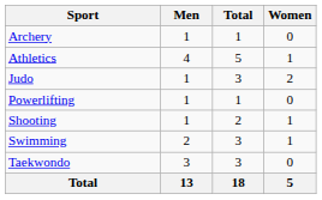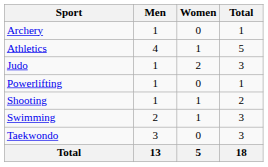 <table class="wikitable sortable" style="text-align:center;">
 <tr>
 <th width=180>Sport</th>
 <th width=55>Men</th>
+<th width=55>Women</th>
 <th width=55>Total</th>
-<th width=55>Women</th>
 </tr>
 <tr>
 <td align=left><a href='#'>Archery</a></td>
 <td>1</td>
+<td>0</td>
 <td>1</td>
-<td>0</td>
 </tr>
 <tr>
 <td align=left><a href='#'>Athletics</a></td>
 <td>4</td>
+<td>1</td>
 <td>5</td>
-<td>1</td>
 </tr>
 <tr>
 <td align=left><a href='#'>Judo</a></td>
 <td>1</td>
+<td>2</td>
 <td>3</td>
-<td>2</td>
 </tr>
 <tr>
 <td align=left><a href='#'>Powerlifting</a></td>
 <td>1</td>
+<td>0</td>
 <td>1</td>
-<td>0</td>
 </tr>
 <tr>
 <td align=left><a href='#'>Shooting</a></td>
 <td>1</td>
+<td>1</td>
 <td>2</td>
-<td>1</td>
 </tr>
 <tr>
 <td align=left><a href='#'>Swimming</a></td>
 <td>2</td>
+<td>1</td>
 <td>3</td>
-<td>1</td>
 </tr>
 <tr>
 <td align=left><a href='#'>Taekwondo</a></td>
 <td>3</td>
+<td>0</td>
 <td>3</td>
-<td>0</td>
 </tr>
 <tr>
 <th>Total</th>
 <th>13</th>
+<th>5</th>
 <th>18</th>
-<th>5</th>
 </tr>
 </table>
